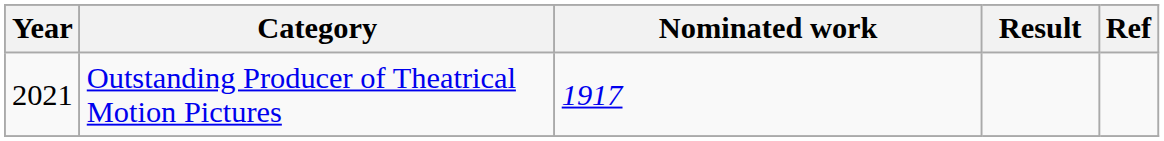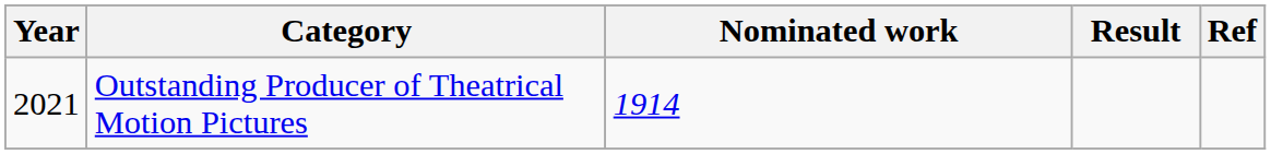 <table class="wikitable sortable">
 <tr>
 <th scope="col" style="width:1em;">Year</th>
 <th scope="col" style="width:40em;">Category</th>
 <th scope="col" style="width:35em;">Nominated work</th>
 <th scope="col" style="width:5em;">Result</th>
 <th scope="col" style="width:1em;" class="unsortable">Ref</th>
 </tr>
 <tr>
 <td>2021</td>
 <td><a href='#'>Outstanding Producer of Theatrical Motion Pictures</a></td>
-<td><em><a href='#'>1917</a></em></td>
+<td><em><a href='#'>1914</a></em></td>
 <td></td>
 <td></td>
 </tr>
 </table>
